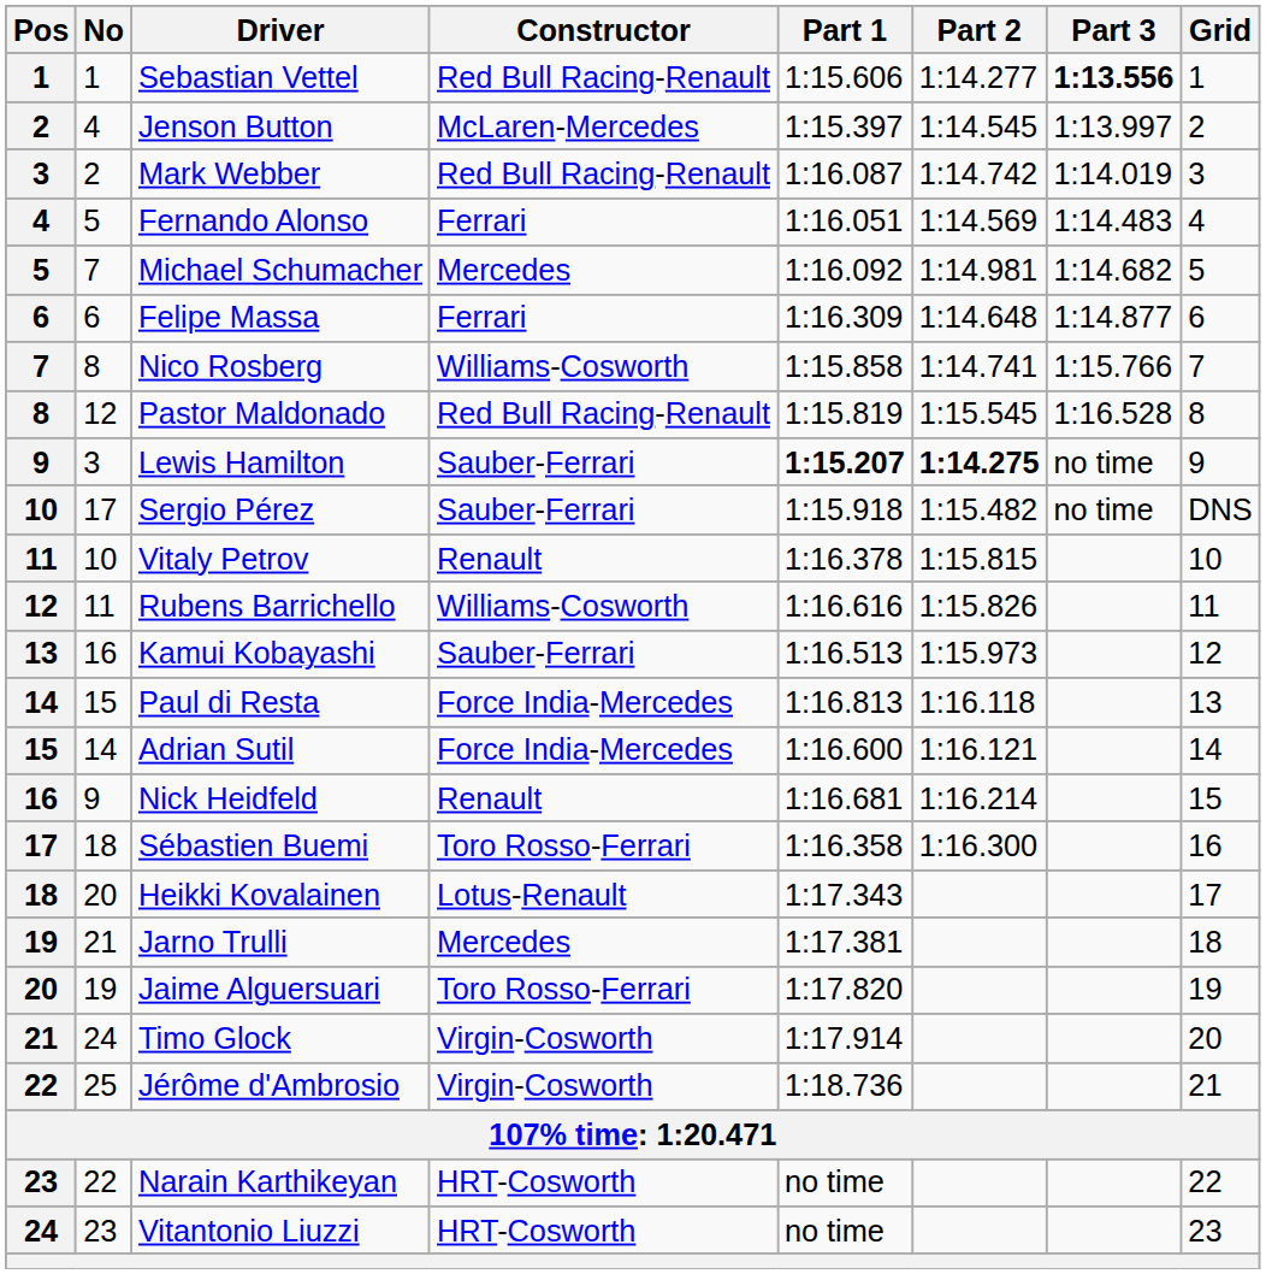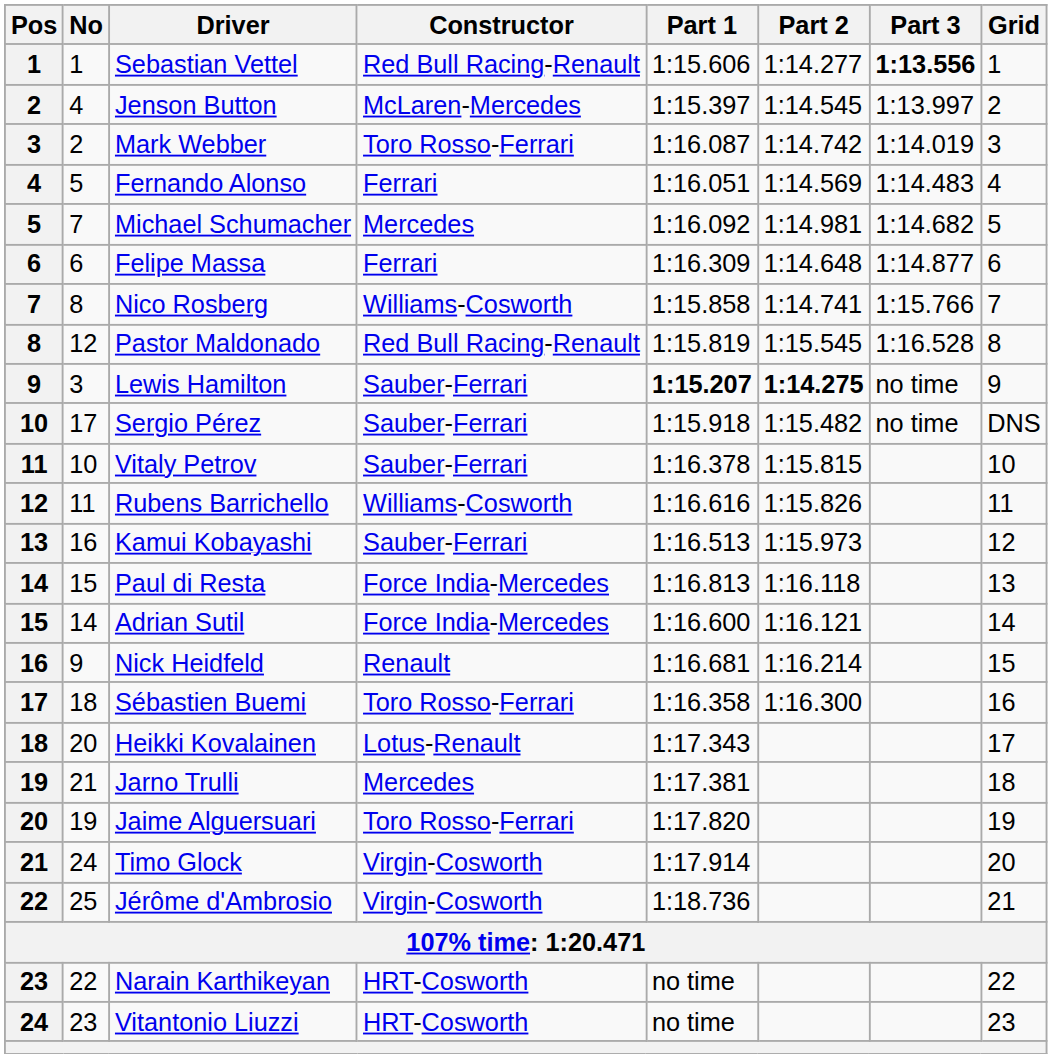 <table class="wikitable sortable" style="font-size:85%">
 <tr>
 <th>Pos</th>
 <th>No</th>
 <th>Driver</th>
 <th>Constructor</th>
 <th>Part 1</th>
 <th>Part 2</th>
 <th>Part 3</th>
 <th>Grid</th>
 </tr>
 <tr>
 <th>1</th>
 <td>1</td>
 <td> <a href='#'>Sebastian Vettel</a></td>
 <td><a href='#'>Red Bull Racing</a>-<a href='#'>Renault</a></td>
 <td>1:15.606</td>
 <td>1:14.277</td>
 <td><strong>1:13.556</strong></td>
 <td>1</td>
 </tr>
 <tr>
 <th>2</th>
 <td>4</td>
 <td> <a href='#'>Jenson Button</a></td>
 <td><a href='#'>McLaren</a>-<a href='#'>Mercedes</a></td>
 <td>1:15.397</td>
 <td>1:14.545</td>
 <td>1:13.997</td>
 <td>2</td>
 </tr>
 <tr>
 <th>3</th>
 <td>2</td>
 <td> <a href='#'>Mark Webber</a></td>
-<td><a href='#'>Red Bull Racing</a>-<a href='#'>Renault</a></td>
+<td><a href='#'>Toro Rosso</a>-<a href='#'>Ferrari</a></td>
 <td>1:16.087</td>
 <td>1:14.742</td>
 <td>1:14.019</td>
 <td>3</td>
 </tr>
 <tr>
 <th>4</th>
 <td>5</td>
 <td> <a href='#'>Fernando Alonso</a></td>
 <td><a href='#'>Ferrari</a></td>
 <td>1:16.051</td>
 <td>1:14.569</td>
 <td>1:14.483</td>
 <td>4</td>
 </tr>
 <tr>
 <th>5</th>
 <td>7</td>
 <td> <a href='#'>Michael Schumacher</a></td>
 <td><a href='#'>Mercedes</a></td>
 <td>1:16.092</td>
 <td>1:14.981</td>
 <td>1:14.682</td>
 <td>5</td>
 </tr>
 <tr>
 <th>6</th>
 <td>6</td>
 <td> <a href='#'>Felipe Massa</a></td>
 <td><a href='#'>Ferrari</a></td>
 <td>1:16.309</td>
 <td>1:14.648</td>
 <td>1:14.877</td>
 <td>6</td>
 </tr>
 <tr>
 <th>7</th>
 <td>8</td>
 <td> <a href='#'>Nico Rosberg</a></td>
 <td><a href='#'>Williams</a>-<a href='#'>Cosworth</a></td>
 <td>1:15.858</td>
 <td>1:14.741</td>
 <td>1:15.766</td>
 <td>7</td>
 </tr>
 <tr>
 <th>8</th>
 <td>12</td>
 <td> <a href='#'>Pastor Maldonado</a></td>
 <td><a href='#'>Red Bull Racing</a>-<a href='#'>Renault</a></td>
 <td>1:15.819</td>
 <td>1:15.545</td>
 <td>1:16.528</td>
 <td>8</td>
 </tr>
 <tr>
 <th>9</th>
 <td>3</td>
 <td> <a href='#'>Lewis Hamilton</a></td>
 <td><a href='#'>Sauber</a>-<a href='#'>Ferrari</a></td>
 <td><strong>1:15.207</strong></td>
 <td><strong>1:14.275</strong></td>
 <td>no time</td>
 <td>9</td>
 </tr>
 <tr>
 <th>10</th>
 <td>17</td>
 <td> <a href='#'>Sergio Pérez</a></td>
 <td><a href='#'>Sauber</a>-<a href='#'>Ferrari</a></td>
 <td>1:15.918</td>
 <td>1:15.482</td>
 <td>no time</td>
 <td>DNS</td>
 </tr>
 <tr>
 <th>11</th>
 <td>10</td>
 <td> <a href='#'>Vitaly Petrov</a></td>
-<td><a href='#'>Renault</a></td>
+<td><a href='#'>Sauber</a>-<a href='#'>Ferrari</a></td>
 <td>1:16.378</td>
 <td>1:15.815</td>
 <td></td>
 <td>10</td>
 </tr>
 <tr>
 <th>12</th>
 <td>11</td>
 <td> <a href='#'>Rubens Barrichello</a></td>
 <td><a href='#'>Williams</a>-<a href='#'>Cosworth</a></td>
 <td>1:16.616</td>
 <td>1:15.826</td>
 <td></td>
 <td>11</td>
 </tr>
 <tr>
 <th>13</th>
 <td>16</td>
 <td> <a href='#'>Kamui Kobayashi</a></td>
 <td><a href='#'>Sauber</a>-<a href='#'>Ferrari</a></td>
 <td>1:16.513</td>
 <td>1:15.973</td>
 <td></td>
 <td>12</td>
 </tr>
 <tr>
 <th>14</th>
 <td>15</td>
 <td> <a href='#'>Paul di Resta</a></td>
 <td><a href='#'>Force India</a>-<a href='#'>Mercedes</a></td>
 <td>1:16.813</td>
 <td>1:16.118</td>
 <td></td>
 <td>13</td>
 </tr>
 <tr>
 <th>15</th>
 <td>14</td>
 <td> <a href='#'>Adrian Sutil</a></td>
 <td><a href='#'>Force India</a>-<a href='#'>Mercedes</a></td>
 <td>1:16.600</td>
 <td>1:16.121</td>
 <td></td>
 <td>14</td>
 </tr>
 <tr>
 <th>16</th>
 <td>9</td>
 <td> <a href='#'>Nick Heidfeld</a></td>
 <td><a href='#'>Renault</a></td>
 <td>1:16.681</td>
 <td>1:16.214</td>
 <td></td>
 <td>15</td>
 </tr>
 <tr>
 <th>17</th>
 <td>18</td>
 <td> <a href='#'>Sébastien Buemi</a></td>
 <td><a href='#'>Toro Rosso</a>-<a href='#'>Ferrari</a></td>
 <td>1:16.358</td>
 <td>1:16.300</td>
 <td></td>
 <td>16</td>
 </tr>
 <tr>
 <th>18</th>
 <td>20</td>
 <td> <a href='#'>Heikki Kovalainen</a></td>
 <td><a href='#'>Lotus</a>-<a href='#'>Renault</a></td>
 <td>1:17.343</td>
 <td></td>
 <td></td>
 <td>17</td>
 </tr>
 <tr>
 <th>19</th>
 <td>21</td>
 <td> <a href='#'>Jarno Trulli</a></td>
 <td><a href='#'>Mercedes</a></td>
 <td>1:17.381</td>
 <td></td>
 <td></td>
 <td>18</td>
 </tr>
 <tr>
 <th>20</th>
 <td>19</td>
 <td> <a href='#'>Jaime Alguersuari</a></td>
 <td><a href='#'>Toro Rosso</a>-<a href='#'>Ferrari</a></td>
 <td>1:17.820</td>
 <td></td>
 <td></td>
 <td>19</td>
 </tr>
 <tr>
 <th>21</th>
 <td>24</td>
 <td> <a href='#'>Timo Glock</a></td>
 <td><a href='#'>Virgin</a>-<a href='#'>Cosworth</a></td>
 <td>1:17.914</td>
 <td></td>
 <td></td>
 <td>20</td>
 </tr>
 <tr>
 <th>22</th>
 <td>25</td>
 <td> <a href='#'>Jérôme d'Ambrosio</a></td>
 <td><a href='#'>Virgin</a>-<a href='#'>Cosworth</a></td>
 <td>1:18.736</td>
 <td></td>
 <td></td>
 <td>21</td>
 </tr>
 <tr>
 <th colspan=8><a href='#'>107% time</a>: 1:20.471</th>
 </tr>
 <tr>
 <th>23</th>
 <td>22</td>
 <td> <a href='#'>Narain Karthikeyan</a></td>
 <td><a href='#'>HRT</a>-<a href='#'>Cosworth</a></td>
 <td>no time</td>
 <td></td>
 <td></td>
 <td>22</td>
 </tr>
 <tr>
 <th>24</th>
 <td>23</td>
 <td> <a href='#'>Vitantonio Liuzzi</a></td>
 <td><a href='#'>HRT</a>-<a href='#'>Cosworth</a></td>
 <td>no time</td>
 <td></td>
 <td></td>
 <td>23</td>
 </tr>
 <tr>
 <th colspan="8"></th>
 </tr>
 </table>
